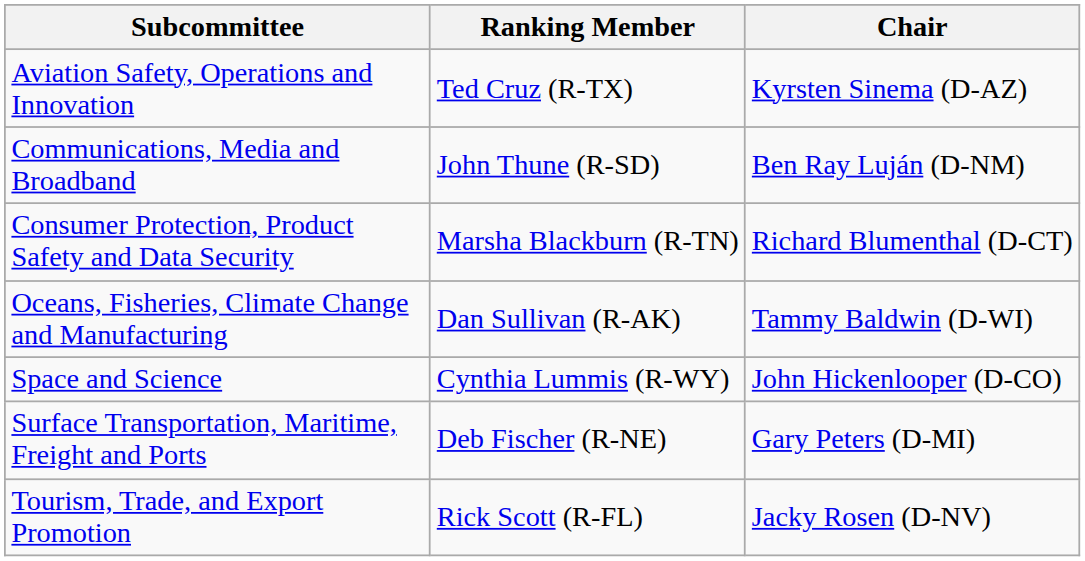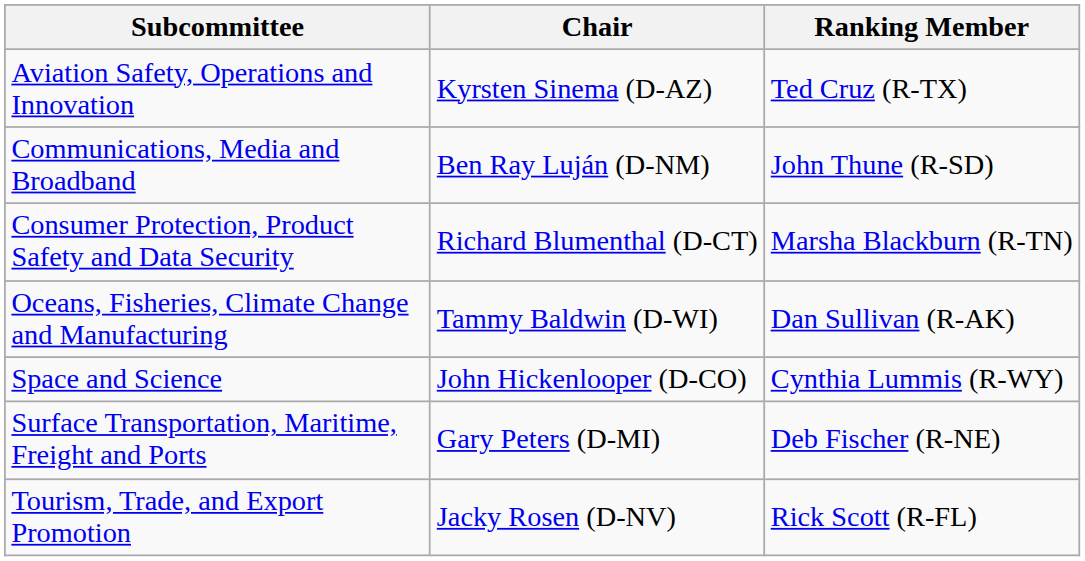 <table class="wikitable">
 <tr>
 <th>Subcommittee</th>
+<th>Chair</th>
 <th>Ranking Member</th>
-<th>Chair</th>
 </tr>
 <tr>
 <td><a href='#'>Aviation Safety, Operations and Innovation</a></td>
+<td nowrap><a href='#'>Kyrsten Sinema</a> (D-AZ)</td>
 <td nowrap><a href='#'>Ted Cruz</a> (R-TX)</td>
-<td nowrap><a href='#'>Kyrsten Sinema</a> (D-AZ)</td>
 </tr>
 <tr>
 <td><a href='#'>Communications, Media and Broadband</a></td>
+<td nowrap><a href='#'>Ben Ray Luján</a> (D-NM)</td>
 <td nowrap><a href='#'>John Thune</a> (R-SD)</td>
-<td nowrap><a href='#'>Ben Ray Luján</a> (D-NM)</td>
 </tr>
 <tr>
 <td><a href='#'>Consumer Protection, Product Safety and Data Security</a></td>
+<td nowrap><a href='#'>Richard Blumenthal</a> (D-CT)</td>
 <td nowrap><a href='#'>Marsha Blackburn</a> (R-TN)</td>
-<td nowrap><a href='#'>Richard Blumenthal</a> (D-CT)</td>
 </tr>
 <tr>
 <td><a href='#'>Oceans, Fisheries, Climate Change and Manufacturing</a></td>
+<td nowrap><a href='#'>Tammy Baldwin</a> (D-WI)</td>
 <td nowrap><a href='#'>Dan Sullivan</a> (R-AK)</td>
-<td nowrap><a href='#'>Tammy Baldwin</a> (D-WI)</td>
 </tr>
 <tr>
 <td><a href='#'>Space and Science</a></td>
+<td nowrap><a href='#'>John Hickenlooper</a> (D-CO)</td>
 <td nowrap><a href='#'>Cynthia Lummis</a> (R-WY)</td>
-<td nowrap><a href='#'>John Hickenlooper</a> (D-CO)</td>
 </tr>
 <tr>
 <td><a href='#'>Surface Transportation, Maritime, Freight and Ports</a></td>
+<td nowrap><a href='#'>Gary Peters</a> (D-MI)</td>
 <td nowrap><a href='#'>Deb Fischer</a> (R-NE)</td>
-<td nowrap><a href='#'>Gary Peters</a> (D-MI)</td>
 </tr>
 <tr>
 <td><a href='#'>Tourism, Trade, and Export Promotion</a></td>
+<td nowrap><a href='#'>Jacky Rosen</a> (D-NV)</td>
 <td nowrap><a href='#'>Rick Scott</a> (R-FL)</td>
-<td nowrap><a href='#'>Jacky Rosen</a> (D-NV)</td>
 </tr>
 </table>
